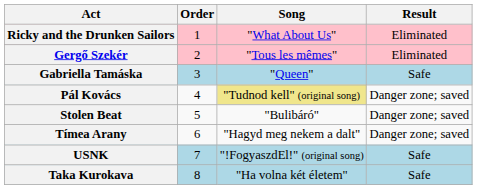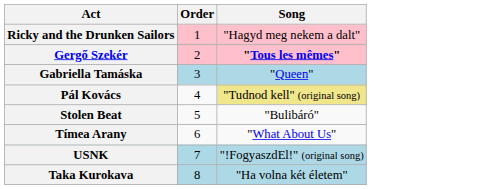 <table class="wikitable" style="text-align:center;">
 <tr>
 <th scope="col">Act</th>
 <th scope="col">Order</th>
 <th scope="col">Song</th>
-<th scope="col">Result</th>
 </tr>
 <tr bgcolor="pink">
 <th scope="row">Ricky and the Drunken Sailors</th>
 <td>1</td>
-<td>"<a href='#'>What About Us</a>"</td>
-<td>Eliminated</td>
+<td>"Hagyd meg nekem a dalt"</td>
 </tr>
 <tr bgcolor="pink">
 <th scope="row"><a href='#'>Gergő Szekér</a></th>
 <td>2</td>
-<td>"<a href='#'>Tous les mêmes</a>"</td>
-<td>Eliminated</td>
+<td><strong>"<a href='#'>Tous les mêmes</a>"</strong></td>
 </tr>
 <tr bgcolor="lightblue">
 <th scope="row">Gabriella Tamáska</th>
 <td>3</td>
 <td>"<a href='#'>Queen</a>"</td>
-<td>Safe</td>
 </tr>
 <tr>
 <th scope="row">Pál Kovács</th>
 <td>4</td>
 <td style="background: khaki;">"Tudnod kell" <small>(original song)</small></td>
-<td>Danger zone; saved</td>
 </tr>
 <tr>
 <th scope="row">Stolen Beat</th>
 <td>5</td>
 <td>"Bulibáró"</td>
-<td>Danger zone; saved</td>
 </tr>
 <tr>
 <th scope="row">Tímea Arany</th>
 <td>6</td>
-<td>"Hagyd meg nekem a dalt"</td>
-<td>Danger zone; saved</td>
+<td>"<a href='#'>What About Us</a>"</td>
 </tr>
 <tr bgcolor="lightblue">
 <th scope="row">USNK</th>
 <td>7</td>
 <td>"!FogyaszdEl!" <small>(original song)</small></td>
-<td>Safe</td>
 </tr>
 <tr bgcolor="lightblue">
 <th scope="row">Taka Kurokava</th>
 <td>8</td>
 <td>"Ha volna két életem"</td>
-<td>Safe</td>
 </tr>
 </table>
